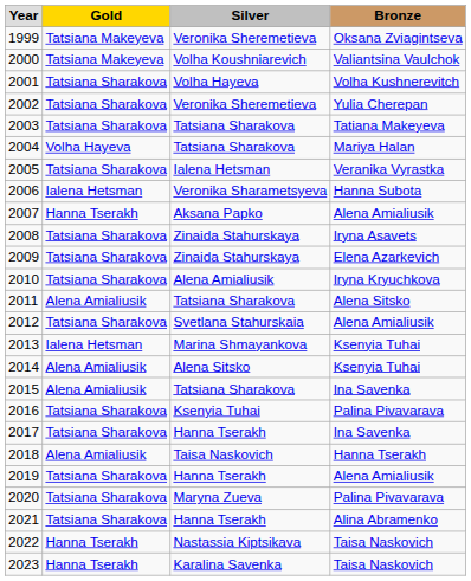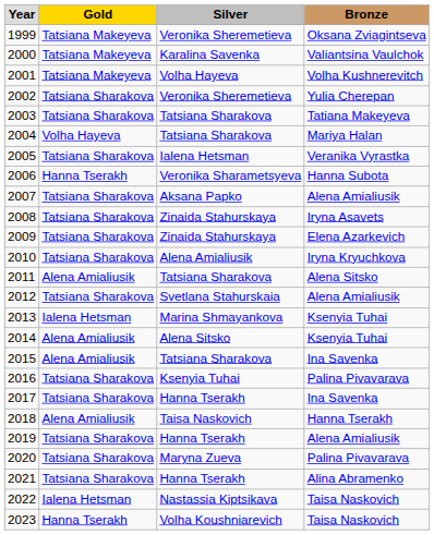 <table class="wikitable" style="text-align:left;">
 <tr style="text-align:center; background:#e4e4e4; font-weight:bold;">
 <td style="background:#ddd; ">Year</td>
 <td style="background:gold; ">Gold</td>
 <td style="background:silver; ">Silver</td>
 <td style="background:#c96; ">Bronze</td>
 </tr>
 <tr>
 <td>1999</td>
 <td><a href='#'>Tatsiana Makeyeva</a></td>
 <td><a href='#'>Veronika Sheremetieva</a></td>
 <td><a href='#'>Oksana Zviagintseva</a></td>
 </tr>
 <tr>
 <td>2000</td>
 <td><a href='#'>Tatsiana Makeyeva</a></td>
-<td><a href='#'>Volha Koushniarevich</a></td>
+<td><a href='#'>Karalina Savenka</a></td>
 <td><a href='#'>Valiantsina Vaulchok</a></td>
 </tr>
 <tr>
 <td>2001</td>
-<td><a href='#'>Tatsiana Sharakova</a></td>
+<td><a href='#'>Tatsiana Makeyeva</a></td>
 <td><a href='#'>Volha Hayeva</a></td>
 <td><a href='#'>Volha Kushnerevitch</a></td>
 </tr>
 <tr>
 <td>2002</td>
 <td><a href='#'>Tatsiana Sharakova</a></td>
 <td><a href='#'>Veronika Sheremetieva</a></td>
 <td><a href='#'>Yulia Cherepan</a></td>
 </tr>
 <tr>
 <td>2003</td>
 <td><a href='#'>Tatsiana Sharakova</a></td>
 <td><a href='#'>Tatsiana Sharakova</a></td>
 <td><a href='#'>Tatiana Makeyeva</a></td>
 </tr>
 <tr>
 <td>2004</td>
 <td><a href='#'>Volha Hayeva</a></td>
 <td><a href='#'>Tatsiana Sharakova</a></td>
 <td><a href='#'>Mariya Halan</a></td>
 </tr>
 <tr>
 <td>2005</td>
 <td><a href='#'>Tatsiana Sharakova</a></td>
 <td><a href='#'>Ialena Hetsman</a></td>
 <td><a href='#'>Veranika Vyrastka</a></td>
 </tr>
 <tr>
 <td>2006</td>
-<td><a href='#'>Ialena Hetsman</a></td>
+<td><a href='#'>Hanna Tserakh</a></td>
 <td><a href='#'>Veronika Sharametsyeva</a></td>
 <td><a href='#'>Hanna Subota</a></td>
 </tr>
 <tr>
 <td>2007</td>
-<td><a href='#'>Hanna Tserakh</a></td>
+<td><a href='#'>Tatsiana Sharakova</a></td>
 <td><a href='#'>Aksana Papko</a></td>
 <td><a href='#'>Alena Amialiusik</a></td>
 </tr>
 <tr>
 <td>2008</td>
 <td><a href='#'>Tatsiana Sharakova</a></td>
 <td><a href='#'>Zinaida Stahurskaya</a></td>
 <td><a href='#'>Iryna Asavets</a></td>
 </tr>
 <tr>
 <td>2009</td>
 <td><a href='#'>Tatsiana Sharakova</a></td>
 <td><a href='#'>Zinaida Stahurskaya</a></td>
 <td><a href='#'>Elena Azarkevich</a></td>
 </tr>
 <tr>
 <td>2010</td>
 <td><a href='#'>Tatsiana Sharakova</a></td>
 <td><a href='#'>Alena Amialiusik</a></td>
 <td><a href='#'>Iryna Kryuchkova</a></td>
 </tr>
 <tr>
 <td>2011</td>
 <td><a href='#'>Alena Amialiusik</a></td>
 <td><a href='#'>Tatsiana Sharakova</a></td>
 <td><a href='#'>Alena Sitsko</a></td>
 </tr>
 <tr>
 <td>2012</td>
 <td><a href='#'>Tatsiana Sharakova</a></td>
 <td><a href='#'>Svetlana Stahurskaia</a></td>
 <td><a href='#'>Alena Amialiusik</a></td>
 </tr>
 <tr>
 <td>2013</td>
 <td><a href='#'>Ialena Hetsman</a></td>
 <td><a href='#'>Marina Shmayankova</a></td>
 <td><a href='#'>Ksenyia Tuhai</a></td>
 </tr>
 <tr>
 <td>2014</td>
 <td><a href='#'>Alena Amialiusik</a></td>
 <td><a href='#'>Alena Sitsko</a></td>
 <td><a href='#'>Ksenyia Tuhai</a></td>
 </tr>
 <tr>
 <td>2015</td>
 <td><a href='#'>Alena Amialiusik</a></td>
 <td><a href='#'>Tatsiana Sharakova</a></td>
 <td><a href='#'>Ina Savenka</a></td>
 </tr>
 <tr>
 <td>2016</td>
 <td><a href='#'>Tatsiana Sharakova</a></td>
 <td><a href='#'>Ksenyia Tuhai</a></td>
 <td><a href='#'>Palina Pivavarava</a></td>
 </tr>
 <tr>
 <td>2017</td>
 <td><a href='#'>Tatsiana Sharakova</a></td>
 <td><a href='#'>Hanna Tserakh</a></td>
 <td><a href='#'>Ina Savenka</a></td>
 </tr>
 <tr>
 <td>2018</td>
 <td><a href='#'>Alena Amialiusik</a></td>
 <td><a href='#'>Taisa Naskovich</a></td>
 <td><a href='#'>Hanna Tserakh</a></td>
 </tr>
 <tr>
 <td>2019</td>
 <td><a href='#'>Tatsiana Sharakova</a></td>
 <td><a href='#'>Hanna Tserakh</a></td>
 <td><a href='#'>Alena Amialiusik</a></td>
 </tr>
 <tr>
 <td>2020</td>
 <td><a href='#'>Tatsiana Sharakova</a></td>
 <td><a href='#'>Maryna Zueva</a></td>
 <td><a href='#'>Palina Pivavarava</a></td>
 </tr>
 <tr>
 <td>2021</td>
 <td><a href='#'>Tatsiana Sharakova</a></td>
 <td><a href='#'>Hanna Tserakh</a></td>
 <td><a href='#'>Alina Abramenko</a></td>
 </tr>
 <tr>
 <td>2022</td>
-<td><a href='#'>Hanna Tserakh</a></td>
+<td><a href='#'>Ialena Hetsman</a></td>
 <td><a href='#'>Nastassia Kiptsikava</a></td>
 <td><a href='#'>Taisa Naskovich</a></td>
 </tr>
 <tr>
 <td>2023</td>
 <td><a href='#'>Hanna Tserakh</a></td>
-<td><a href='#'>Karalina Savenka</a></td>
+<td><a href='#'>Volha Koushniarevich</a></td>
 <td><a href='#'>Taisa Naskovich</a></td>
 </tr>
 </table>
